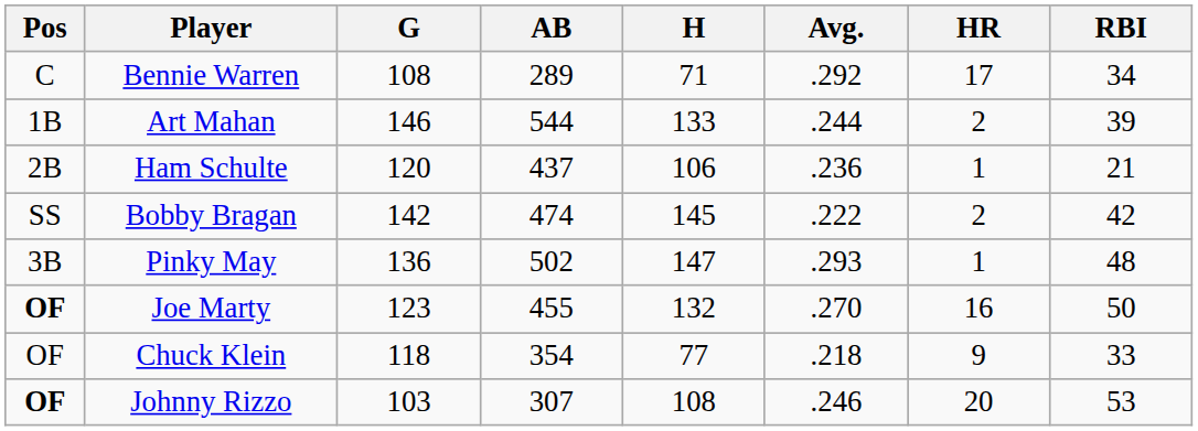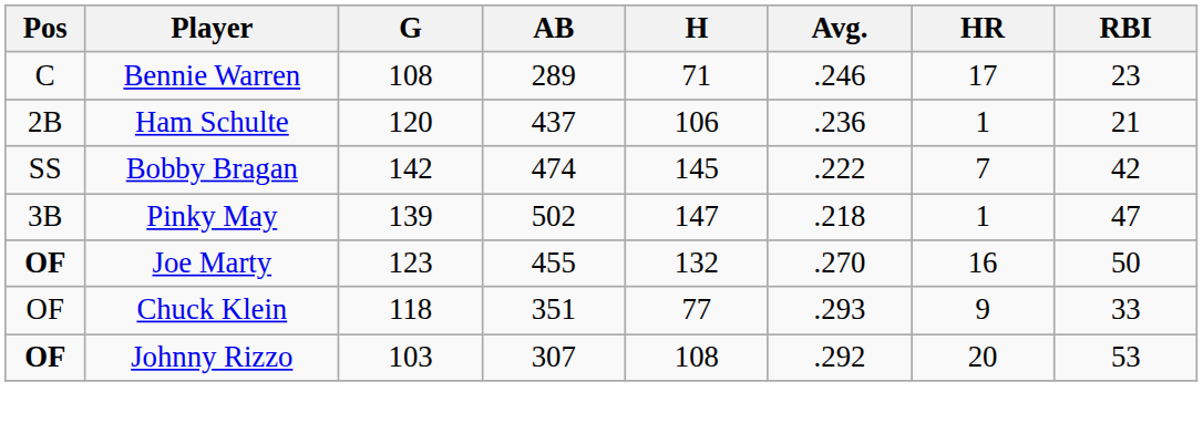 <table class="wikitable sortable">
 <tr>
 <th bgcolor="#DDDDFF" width="5%">Pos</th>
 <th bgcolor="#DDDDFF" width="16%">Player</th>
 <th bgcolor="#DDDDFF" width="9%">G</th>
 <th bgcolor="#DDDDFF" width="9%">AB</th>
 <th bgcolor="#DDDDFF" width="9%">H</th>
 <th bgcolor="#DDDDFF" width="9%">Avg.</th>
 <th bgcolor="#DDDDFF" width="9%">HR</th>
 <th bgcolor="#DDDDFF" width="9%">RBI</th>
 </tr>
 <tr align="center">
 <td>C</td>
 <td><a href='#'>Bennie Warren</a></td>
 <td>108</td>
 <td>289</td>
 <td>71</td>
-<td>.292</td>
+<td>.246</td>
 <td>17</td>
-<td>34</td>
-</tr>
-<tr align=center>
-<td>1B</td>
-<td><a href='#'>Art Mahan</a></td>
-<td>146</td>
-<td>544</td>
-<td>133</td>
-<td>.244</td>
-<td>2</td>
-<td>39</td>
+<td>23</td>
 </tr>
 <tr align=center>
 <td>2B</td>
 <td><a href='#'>Ham Schulte</a></td>
 <td>120</td>
 <td>437</td>
 <td>106</td>
 <td>.236</td>
 <td>1</td>
 <td>21</td>
 </tr>
 <tr align=center>
 <td>SS</td>
 <td><a href='#'>Bobby Bragan</a></td>
 <td>142</td>
 <td>474</td>
 <td>145</td>
 <td>.222</td>
-<td>2</td>
+<td>7</td>
 <td>42</td>
 </tr>
 <tr align=center>
 <td>3B</td>
 <td><a href='#'>Pinky May</a></td>
-<td>136</td>
+<td>139</td>
 <td>502</td>
 <td>147</td>
-<td>.293</td>
+<td>.218</td>
 <td>1</td>
-<td>48</td>
+<td>47</td>
 </tr>
 <tr align=center>
 <td><strong>OF</strong></td>
 <td><a href='#'>Joe Marty</a></td>
 <td>123</td>
 <td>455</td>
 <td>132</td>
 <td>.270</td>
 <td>16</td>
 <td>50</td>
 </tr>
 <tr align=center>
 <td>OF</td>
 <td><a href='#'>Chuck Klein</a></td>
 <td>118</td>
-<td>354</td>
+<td>351</td>
 <td>77</td>
-<td>.218</td>
+<td>.293</td>
 <td>9</td>
 <td>33</td>
 </tr>
 <tr align=center>
 <td><strong>OF</strong></td>
 <td><a href='#'>Johnny Rizzo</a></td>
 <td>103</td>
 <td>307</td>
 <td>108</td>
-<td>.246</td>
+<td>.292</td>
 <td>20</td>
 <td>53</td>
 </tr>
 </table>
